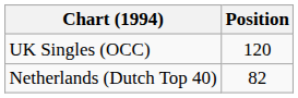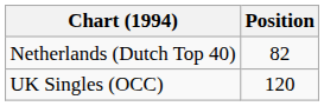 <table class="wikitable">
 <tr>
 <th>Chart (1994)</th>
 <th>Position</th>
 </tr>
 <tr>
+<td>Netherlands (Dutch Top 40)</td>
+<td align="center">82</td>
+</tr>
+<tr>
 <td>UK Singles (OCC)</td>
 <td align="center">120</td>
 </tr>
-<tr>
-<td>Netherlands (Dutch Top 40)</td>
-<td align="center">82</td>
-</tr>
 </table>
